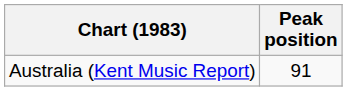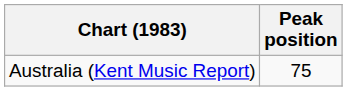 <table class="wikitable">
 <tr>
 <th align="left">Chart (1983)</th>
 <th align="left">Peak<br>position</th>
 </tr>
 <tr>
 <td align="left">Australia (<a href='#'>Kent Music Report</a>)</td>
-<td style="text-align:center;">91</td>
+<td style="text-align:center;">75</td>
 </tr>
 </table>
